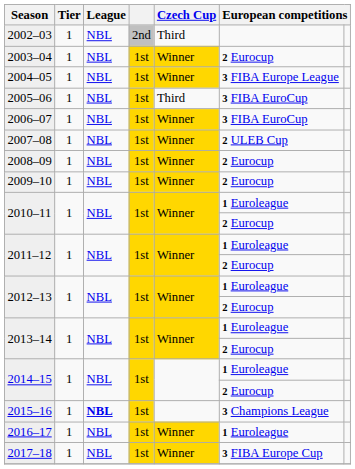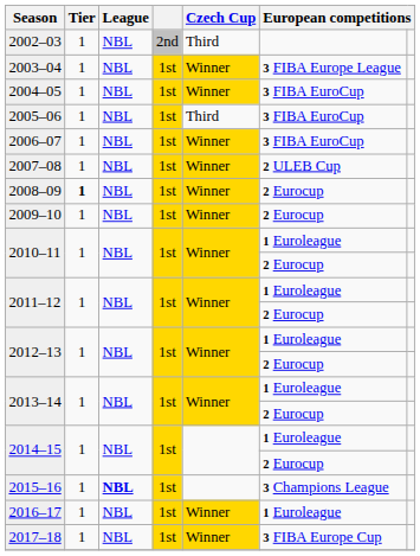 <table class="wikitable" style="font-size:85%">
 <tr bgcolor=>
 <th>Season</th>
 <th>Tier</th>
 <th>League</th>
 <th></th>
 <th><a href='#'>Czech Cup</a></th>
 <th colspan=2>European competitions</th>
 </tr>
 <tr>
 <td style="background:#efefef;">2002–03</td>
 <td align="center">1</td>
 <td><a href='#'>NBL</a></td>
 <td style="background:silver" align="center">2nd</td>
 <td style="background:bronze">Third</td>
 <td style="background: "></td>
 <td></td>
 </tr>
 <tr>
 <td style="background:#efefef;">2003–04</td>
 <td align="center">1</td>
 <td><a href='#'>NBL</a></td>
 <td style="background:gold" align="center">1st</td>
 <td style="background:gold">Winner</td>
-<td style="background: "><small><strong>2</strong></small> <a href='#'>Eurocup</a></td>
+<td style="background: "><small><strong>3</strong></small> <a href='#'>FIBA Europe League</a></td>
 <td align=center></td>
 </tr>
 <tr>
 <td style="background:#efefef;">2004–05</td>
 <td align="center">1</td>
 <td><a href='#'>NBL</a></td>
 <td style="background:gold" align="center">1st</td>
 <td style="background:gold">Winner</td>
-<td style="background: "><small><strong>3</strong></small> <a href='#'>FIBA Europe League</a></td>
+<td style="background: "><small><strong>3</strong></small> <a href='#'>FIBA EuroCup</a></td>
 <td align=center></td>
 </tr>
 <tr>
 <td style="background:#efefef;">2005–06</td>
 <td align="center">1</td>
 <td><a href='#'>NBL</a></td>
 <td style="background:gold" align="center">1st</td>
 <td style="background:bronze">Third</td>
 <td style="background: "><small><strong>3</strong></small> <a href='#'>FIBA EuroCup</a></td>
 <td align=center></td>
 </tr>
 <tr>
 <td style="background:#efefef;">2006–07</td>
 <td align="center">1</td>
 <td><a href='#'>NBL</a></td>
 <td style="background:gold" align="center">1st</td>
 <td style="background:gold">Winner</td>
 <td style="background: "><small><strong>3</strong></small> <a href='#'>FIBA EuroCup</a></td>
 <td align=center></td>
 </tr>
 <tr>
 <td style="background:#efefef;">2007–08</td>
 <td align="center">1</td>
 <td><a href='#'>NBL</a></td>
 <td style="background:gold" align="center">1st</td>
 <td style="background:gold">Winner</td>
 <td style="background: "><small><strong>2</strong></small> <a href='#'>ULEB Cup</a></td>
 <td align=center></td>
 </tr>
 <tr>
 <td style="background:#efefef;">2008–09</td>
-<td align="center">1</td>
+<td align="center"><strong>1</strong></td>
 <td><a href='#'>NBL</a></td>
 <td style="background:gold" align="center">1st</td>
 <td style="background:gold">Winner</td>
 <td style="background: "><small><strong>2</strong></small> <a href='#'>Eurocup</a></td>
 <td align=center></td>
 </tr>
 <tr>
 <td style="background:#efefef;">2009–10</td>
 <td align="center">1</td>
 <td><a href='#'>NBL</a></td>
 <td style="background:gold" align="center">1st</td>
 <td style="background:gold">Winner</td>
 <td><small><strong>2</strong></small> <a href='#'>Eurocup</a></td>
 <td align=center></td>
 </tr>
 <tr>
 <td rowspan=2 style="background:#efefef;">2010–11</td>
 <td rowspan=2 align="center">1</td>
 <td rowspan=2><a href='#'>NBL</a></td>
 <td rowspan=2 style="background:gold" align="center">1st</td>
 <td rowspan=2 style="background:gold">Winner</td>
 <td><small><strong>1</strong></small> <a href='#'>Euroleague</a></td>
 <td align=center></td>
 </tr>
 <tr>
 <td><small><strong>2</strong></small> <a href='#'>Eurocup</a></td>
 <td align=center></td>
 </tr>
 <tr>
 <td rowspan=2 style="background:#efefef;">2011–12</td>
 <td rowspan=2 align="center">1</td>
 <td rowspan=2><a href='#'>NBL</a></td>
 <td rowspan=2 style="background:gold" align="center">1st</td>
 <td rowspan=2 style="background:gold">Winner</td>
 <td><small><strong>1</strong></small> <a href='#'>Euroleague</a></td>
 <td align=center></td>
 </tr>
 <tr>
 <td><small><strong>2</strong></small> <a href='#'>Eurocup</a></td>
 <td align=center></td>
 </tr>
 <tr>
 <td rowspan=2 style="background:#efefef;">2012–13</td>
 <td rowspan=2 align="center">1</td>
 <td rowspan=2><a href='#'>NBL</a></td>
 <td rowspan=2 style="background:gold" align="center">1st</td>
 <td rowspan=2 style="background:gold">Winner</td>
 <td><small><strong>1</strong></small> <a href='#'>Euroleague</a></td>
 <td align=center></td>
 </tr>
 <tr>
 <td><small><strong>2</strong></small> <a href='#'>Eurocup</a></td>
 <td align=center></td>
 </tr>
 <tr>
 <td rowspan=2 style="background:#efefef;">2013–14</td>
 <td rowspan=2 align="center">1</td>
 <td rowspan=2><a href='#'>NBL</a></td>
 <td rowspan=2 style="background:gold" align="center">1st</td>
 <td rowspan=2 style="background:gold">Winner</td>
 <td><small><strong>1</strong></small> <a href='#'>Euroleague</a></td>
 <td align=center></td>
 </tr>
 <tr>
 <td><small><strong>2</strong></small> <a href='#'>Eurocup</a></td>
 <td align=center></td>
 </tr>
 <tr>
 <td rowspan=2 style="background:#efefef;"><a href='#'>2014–15</a></td>
 <td rowspan=2 align="center">1</td>
 <td rowspan=2><a href='#'>NBL</a></td>
 <td rowspan=2 style="background:gold" align="center">1st</td>
 <td rowspan=2></td>
 <td><small><strong>1</strong></small> <a href='#'>Euroleague</a></td>
 <td align=center></td>
 </tr>
 <tr>
 <td><small><strong>2</strong></small> <a href='#'>Eurocup</a></td>
 <td align=center></td>
 </tr>
 <tr>
 <td style="background:#efefef;"><a href='#'>2015–16</a></td>
 <td align="center">1</td>
 <td><strong><a href='#'>NBL</a></strong></td>
 <td style="background:gold" align="center">1st</td>
 <td></td>
 <td><small><strong>3</strong></small> <a href='#'>Champions League</a></td>
 <td align=center></td>
 </tr>
 <tr>
 <td style="background:#efefef;"><a href='#'>2016–17</a></td>
 <td align="center">1</td>
 <td><a href='#'>NBL</a></td>
 <td style="background:gold" align="center">1st</td>
 <td bgcolor=gold>Winner</td>
 <td><small><strong>1</strong></small> <a href='#'>Euroleague</a></td>
 <td align=center></td>
 </tr>
 <tr>
 <td style="background:#efefef;"><a href='#'>2017–18</a></td>
 <td align="center">1</td>
 <td><a href='#'>NBL</a></td>
 <td style="background:gold" align="center">1st</td>
 <td bgcolor=gold>Winner</td>
 <td><small><strong>3</strong></small> <a href='#'>FIBA Europe Cup</a></td>
 <td align=center></td>
 </tr>
 <tr>
 </tr>
 </table>
